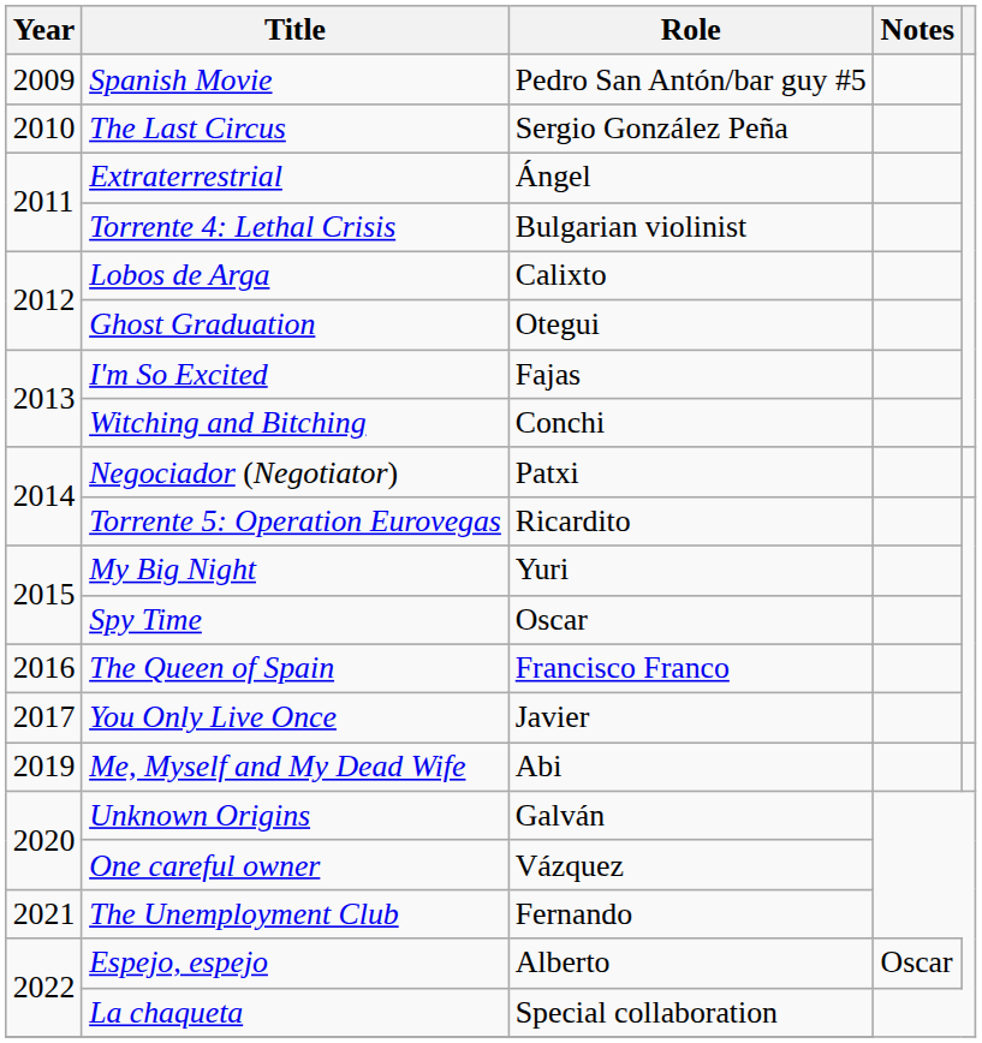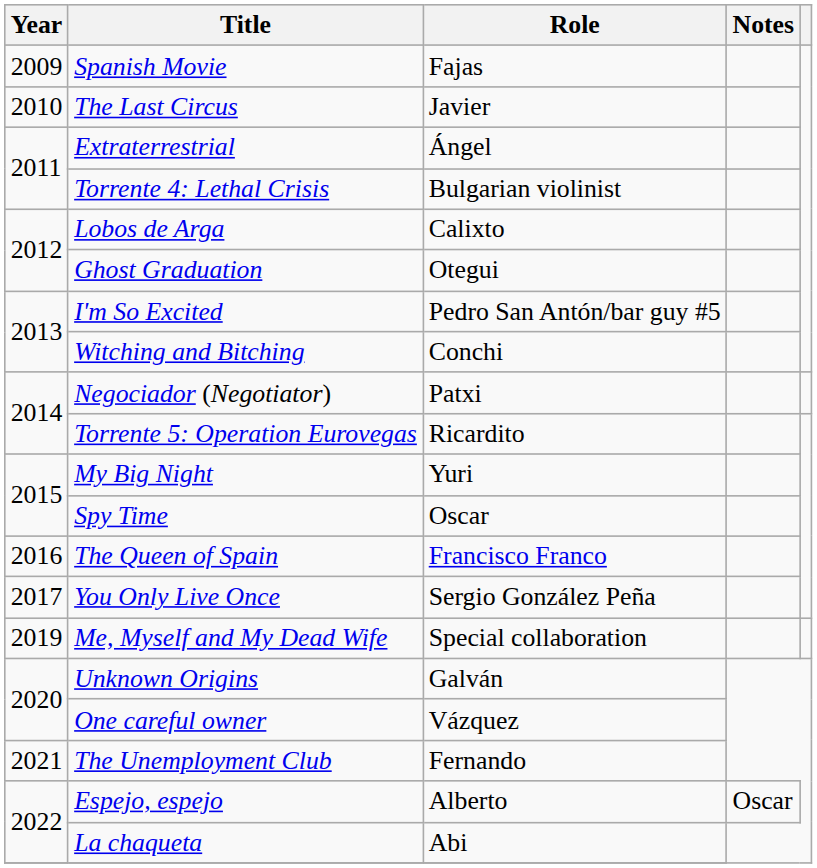 <table class="wikitable sortable">
 <tr>
 <th>Year</th>
 <th>Title</th>
 <th>Role</th>
 <th class="unsortable">Notes</th>
 <th class="unsortable"></th>
 </tr>
 <tr>
 <td>2009</td>
 <td><em><a href='#'>Spanish Movie</a></em></td>
-<td>Pedro San Antón/bar guy #5</td>
+<td>Fajas</td>
 <td></td>
 </tr>
 <tr>
 <td>2010</td>
 <td><em><a href='#'>The Last Circus</a></em></td>
-<td>Sergio González Peña</td>
+<td>Javier</td>
 <td></td>
 </tr>
 <tr>
 <td rowspan="2">2011</td>
 <td><em><a href='#'>Extraterrestrial</a></em></td>
 <td>Ángel</td>
 <td></td>
 </tr>
 <tr>
 <td><em><a href='#'>Torrente 4: Lethal Crisis</a></em></td>
 <td>Bulgarian violinist</td>
 <td></td>
 </tr>
 <tr>
 <td rowspan="2">2012</td>
 <td><em><a href='#'>Lobos de Arga</a></em></td>
 <td>Calixto</td>
 <td></td>
 </tr>
 <tr>
 <td><em><a href='#'>Ghost Graduation</a></em></td>
 <td>Otegui</td>
 <td></td>
 </tr>
 <tr>
 <td rowspan="2">2013</td>
 <td><em><a href='#'>I'm So Excited</a></em></td>
-<td>Fajas</td>
+<td>Pedro San Antón/bar guy #5</td>
 <td></td>
 </tr>
 <tr>
 <td><em><a href='#'>Witching and Bitching</a></em></td>
 <td>Conchi</td>
 <td></td>
 </tr>
 <tr>
 <td rowspan = "2">2014</td>
 <td><em><a href='#'>Negociador</a></em> (<em>Negotiator</em>)</td>
 <td>Patxi</td>
 <td></td>
 <td></td>
 </tr>
 <tr>
 <td><em><a href='#'>Torrente 5: Operation Eurovegas</a></em></td>
 <td>Ricardito</td>
 <td></td>
 </tr>
 <tr>
 <td rowspan="2">2015</td>
 <td><em><a href='#'>My Big Night</a></em></td>
 <td>Yuri</td>
 <td></td>
 </tr>
 <tr>
 <td><em><a href='#'>Spy Time</a></em></td>
 <td>Oscar</td>
 <td></td>
 </tr>
 <tr>
 <td>2016</td>
 <td><em><a href='#'>The Queen of Spain</a></em></td>
 <td><a href='#'>Francisco Franco</a></td>
 <td></td>
 </tr>
 <tr>
 <td>2017</td>
 <td><em><a href='#'>You Only Live Once</a></em></td>
-<td>Javier</td>
+<td>Sergio González Peña</td>
 <td></td>
 </tr>
 <tr>
 <td>2019</td>
 <td><em><a href='#'>Me, Myself and My Dead Wife</a></em></td>
-<td>Abi</td>
+<td>Special collaboration</td>
 <td></td>
 <td></td>
 </tr>
 <tr>
 <td rowspan="2">2020</td>
 <td><em><a href='#'>Unknown Origins</a></em></td>
 <td>Galván</td>
 </tr>
 <tr>
 <td><em><a href='#'>One careful owner</a></em></td>
 <td>Vázquez</td>
 </tr>
 <tr>
 <td>2021</td>
 <td><em><a href='#'>The Unemployment Club</a></em></td>
 <td>Fernando</td>
 </tr>
 <tr>
 <td rowspan="2">2022</td>
 <td><em><a href='#'>Espejo, espejo</a></em></td>
 <td>Alberto</td>
 <td>Oscar</td>
 </tr>
 <tr>
 <td><em><a href='#'>La chaqueta</a></em></td>
-<td>Special collaboration</td>
+<td>Abi</td>
 </tr>
 <tr>
 </tr>
 </table>
